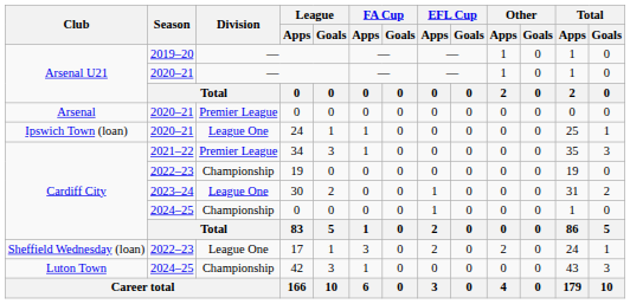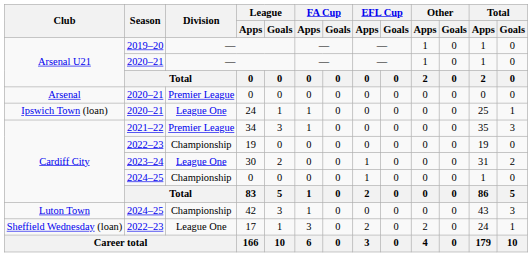 <table class="wikitable" style="text-align:center;">
 <tr>
 <th rowspan="2">Club</th>
 <th rowspan="2">Season</th>
 <th rowspan="2">Division</th>
 <th colspan="2">League</th>
 <th colspan="2"><a href='#'>FA Cup</a></th>
 <th colspan="2"><a href='#'>EFL Cup</a></th>
 <th colspan="2">Other</th>
 <th colspan="2">Total</th>
 </tr>
 <tr>
 <th>Apps</th>
 <th>Goals</th>
 <th>Apps</th>
 <th>Goals</th>
 <th>Apps</th>
 <th>Goals</th>
 <th>Apps</th>
 <th>Goals</th>
 <th>Apps</th>
 <th>Goals</th>
 </tr>
 <tr>
 <td rowspan="3"><a href='#'>Arsenal U21</a></td>
 <td><a href='#'>2019–20</a></td>
 <td colspan=3>—</td>
 <td colspan="2">—</td>
 <td colspan="2">—</td>
 <td>1</td>
 <td>0</td>
 <td>1</td>
 <td>0</td>
 </tr>
 <tr>
 <td><a href='#'>2020–21</a></td>
 <td colspan=3>—</td>
 <td colspan="2">—</td>
 <td colspan="2">—</td>
 <td>1</td>
 <td>0</td>
 <td>1</td>
 <td>0</td>
 </tr>
 <tr>
 <th colspan=2>Total</th>
 <th>0</th>
 <th>0</th>
 <th>0</th>
 <th>0</th>
 <th>0</th>
 <th>0</th>
 <th>2</th>
 <th>0</th>
 <th>2</th>
 <th>0</th>
 </tr>
 <tr>
 <td><a href='#'>Arsenal</a></td>
 <td><a href='#'>2020–21</a></td>
 <td><a href='#'>Premier League</a></td>
 <td>0</td>
 <td>0</td>
 <td>0</td>
 <td>0</td>
 <td>0</td>
 <td>0</td>
 <td>0</td>
 <td>0</td>
 <td>0</td>
 <td>0</td>
 </tr>
 <tr>
 <td><a href='#'>Ipswich Town</a> (loan)</td>
 <td><a href='#'>2020–21</a></td>
 <td><a href='#'>League One</a></td>
 <td>24</td>
 <td>1</td>
 <td>1</td>
 <td>0</td>
 <td>0</td>
 <td>0</td>
 <td>0</td>
 <td>0</td>
 <td>25</td>
 <td>1</td>
 </tr>
 <tr>
 <td rowspan="5"><a href='#'>Cardiff City</a></td>
 <td><a href='#'>2021–22</a></td>
 <td><a href='#'>Premier League</a></td>
 <td>34</td>
 <td>3</td>
 <td>1</td>
 <td>0</td>
 <td>0</td>
 <td>0</td>
 <td>0</td>
 <td>0</td>
 <td>35</td>
 <td>3</td>
 </tr>
 <tr>
 <td><a href='#'>2022–23</a></td>
 <td>Championship</td>
 <td>19</td>
 <td>0</td>
 <td>0</td>
 <td>0</td>
 <td>0</td>
 <td>0</td>
 <td>0</td>
 <td>0</td>
 <td>19</td>
 <td>0</td>
 </tr>
 <tr>
 <td><a href='#'>2023–24</a></td>
 <td><a href='#'>League One</a></td>
 <td>30</td>
 <td>2</td>
 <td>0</td>
 <td>0</td>
 <td>1</td>
 <td>0</td>
 <td>0</td>
 <td>0</td>
 <td>31</td>
 <td>2</td>
 </tr>
 <tr>
 <td><a href='#'>2024–25</a></td>
 <td>Championship</td>
 <td>0</td>
 <td>0</td>
 <td>0</td>
 <td>0</td>
 <td>1</td>
 <td>0</td>
 <td>0</td>
 <td>0</td>
 <td>1</td>
 <td>0</td>
 </tr>
 <tr>
 <th colspan=2>Total</th>
 <th>83</th>
 <th>5</th>
 <th>1</th>
 <th>0</th>
 <th>2</th>
 <th>0</th>
 <th>0</th>
 <th>0</th>
 <th>86</th>
 <th>5</th>
 </tr>
 <tr>
+<td><a href='#'>Luton Town</a></td>
+<td><a href='#'>2024–25</a></td>
+<td>Championship</td>
+<td>42</td>
+<td>3</td>
+<td>1</td>
+<td>0</td>
+<td>0</td>
+<td>0</td>
+<td>0</td>
+<td>0</td>
+<td>43</td>
+<td>3</td>
+</tr>
+<tr>
 <td><a href='#'>Sheffield Wednesday</a> (loan)</td>
 <td><a href='#'>2022–23</a></td>
 <td>League One</td>
 <td>17</td>
 <td>1</td>
 <td>3</td>
 <td>0</td>
 <td>2</td>
 <td>0</td>
 <td>2</td>
 <td>0</td>
 <td>24</td>
 <td>1</td>
 </tr>
 <tr>
-<td><a href='#'>Luton Town</a></td>
-<td><a href='#'>2024–25</a></td>
-<td>Championship</td>
-<td>42</td>
-<td>3</td>
-<td>1</td>
-<td>0</td>
-<td>0</td>
-<td>0</td>
-<td>0</td>
-<td>0</td>
-<td>43</td>
-<td>3</td>
-</tr>
-<tr>
 <th colspan=3>Career total</th>
 <th>166</th>
 <th>10</th>
 <th>6</th>
 <th>0</th>
 <th>3</th>
 <th>0</th>
 <th>4</th>
 <th>0</th>
 <th>179</th>
 <th>10</th>
 </tr>
 </table>
